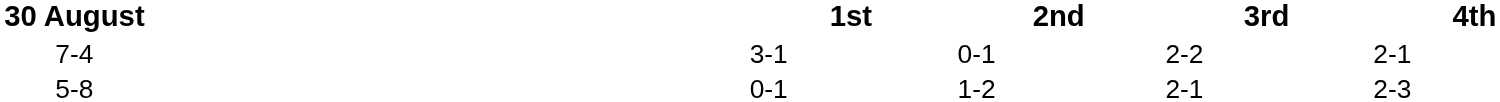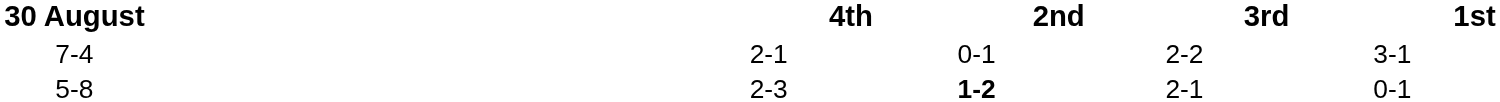 <table width=60% cellspacing=1>
 <tr>
 <th width=20%></th>
 <th width=12%>30 August</th>
 <th width=20%></th>
-<th width=8%>1st</th>
+<th width=8%>4th</th>
 <th width=8%>2nd</th>
 <th width=8%>3rd</th>
-<th width=8%>4th</th>
+<th width=8%>1st</th>
 </tr>
 <tr style=font-size:90%>
 <td align=right><strong></strong></td>
 <td align=center>7-4</td>
 <td></td>
-<td>3-1</td>
+<td>2-1</td>
 <td>0-1</td>
 <td>2-2</td>
-<td>2-1</td>
+<td>3-1</td>
 </tr>
 <tr style=font-size:90%>
 <td align=right></td>
 <td align=center>5-8</td>
 <td><strong></strong></td>
+<td>2-3</td>
+<td><strong>1-2</strong></td>
+<td>2-1</td>
 <td>0-1</td>
-<td>1-2</td>
-<td>2-1</td>
-<td>2-3</td>
 </tr>
 </table>
